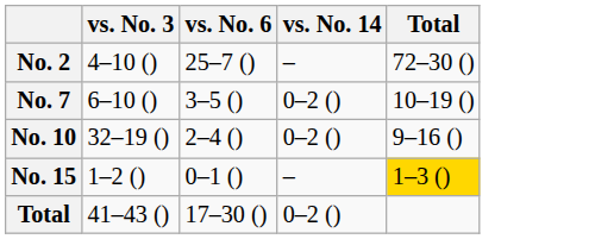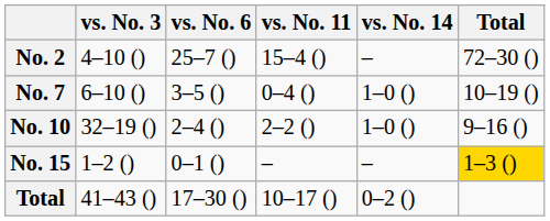 <table class="wikitable">
 <tr>
 <th></th>
 <th>vs. No. 3</th>
 <th>vs. No. 6</th>
+<th>vs. No. 11</th>
 <th>vs. No. 14</th>
 <th>Total</th>
 </tr>
 <tr>
 <th>No. 2</th>
 <td>4–10 ()</td>
 <td>25–7 ()</td>
+<td>15–4 ()</td>
 <td>–</td>
 <td>72–30 ()</td>
 </tr>
 <tr>
 <th>No. 7</th>
 <td>6–10 ()</td>
 <td>3–5 ()</td>
-<td>0–2 ()</td>
+<td>0–4 ()</td>
+<td>1–0 ()</td>
 <td>10–19 ()</td>
 </tr>
 <tr>
 <th>No. 10</th>
 <td>32–19 ()</td>
 <td>2–4 ()</td>
-<td>0–2 ()</td>
+<td>2–2 ()</td>
+<td>1–0 ()</td>
 <td>9–16 ()</td>
 </tr>
 <tr>
 <th>No. 15</th>
 <td>1–2 ()</td>
 <td>0–1 ()</td>
 <td>–</td>
+<td>–</td>
 <td style="background: gold;">1–3 ()</td>
 </tr>
 <tr>
 <th>Total</th>
 <td>41–43 ()</td>
 <td>17–30 ()</td>
+<td>10–17 ()</td>
 <td>0–2 ()</td>
 <td></td>
 </tr>
 </table>
